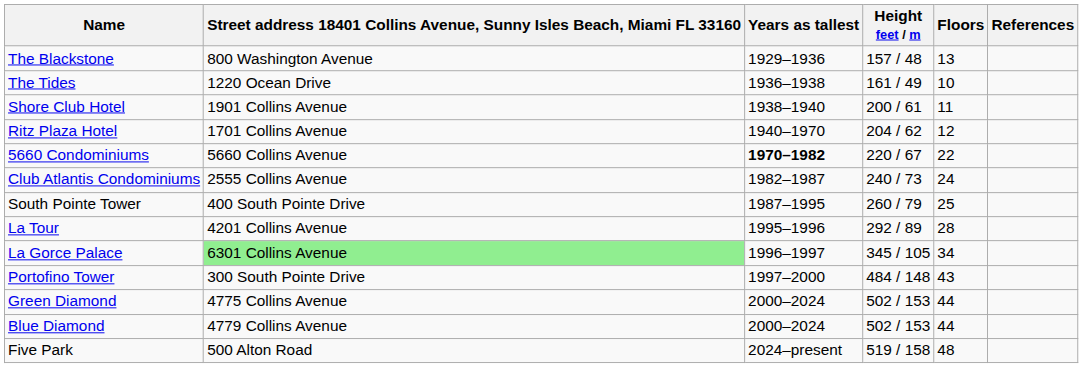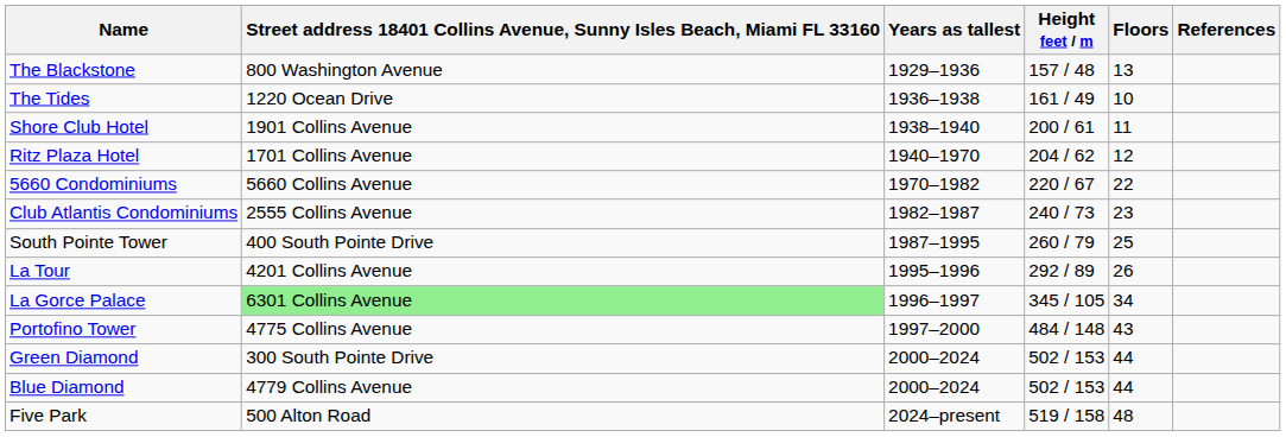 <table class="wikitable sortable">
 <tr>
 <th>Name</th>
 <th>Street address 18401 Collins Avenue, Sunny Isles Beach, Miami FL 33160</th>
 <th>Years as tallest</th>
 <th>Height<br><small><a href='#'>feet</a> / <a href='#'>m</a></small></th>
 <th>Floors</th>
 <th class="unsortable">References</th>
 </tr>
 <tr>
 <td><a href='#'>The Blackstone</a></td>
 <td>800 Washington Avenue</td>
 <td>1929–1936</td>
 <td>157 / 48</td>
 <td>13</td>
 <td></td>
 </tr>
 <tr>
 <td><a href='#'>The Tides</a></td>
 <td>1220 Ocean Drive</td>
 <td>1936–1938</td>
 <td>161 / 49</td>
 <td>10</td>
 <td></td>
 </tr>
 <tr>
 <td><a href='#'>Shore Club Hotel</a></td>
 <td>1901 Collins Avenue</td>
 <td>1938–1940</td>
 <td>200 / 61</td>
 <td>11</td>
 <td></td>
 </tr>
 <tr>
 <td><a href='#'>Ritz Plaza Hotel</a></td>
 <td>1701 Collins Avenue</td>
 <td>1940–1970</td>
 <td>204 / 62</td>
 <td>12</td>
 <td></td>
 </tr>
 <tr>
 <td><a href='#'>5660 Condominiums</a></td>
 <td>5660 Collins Avenue</td>
-<td><strong>1970–1982</strong></td>
+<td>1970–1982</td>
 <td>220 / 67</td>
 <td>22</td>
 <td></td>
 </tr>
 <tr>
 <td><a href='#'>Club Atlantis Condominiums</a></td>
 <td>2555 Collins Avenue</td>
 <td>1982–1987</td>
 <td>240 / 73</td>
-<td>24</td>
+<td>23</td>
 <td></td>
 </tr>
 <tr>
 <td>South Pointe Tower</td>
 <td>400 South Pointe Drive</td>
 <td>1987–1995</td>
 <td>260 / 79</td>
 <td>25</td>
 <td></td>
 </tr>
 <tr>
 <td><a href='#'>La Tour</a></td>
 <td>4201 Collins Avenue</td>
 <td>1995–1996</td>
 <td>292 / 89</td>
-<td>28</td>
+<td>26</td>
 <td></td>
 </tr>
 <tr>
 <td><a href='#'>La Gorce Palace</a></td>
 <td style="background: lightgreen;">6301 Collins Avenue</td>
 <td>1996–1997</td>
 <td>345 / 105</td>
 <td>34</td>
 <td></td>
 </tr>
 <tr>
 <td><a href='#'>Portofino Tower</a></td>
-<td>300 South Pointe Drive</td>
+<td>4775 Collins Avenue</td>
 <td>1997–2000</td>
 <td>484 / 148</td>
 <td>43</td>
 <td></td>
 </tr>
 <tr>
 <td><a href='#'>Green Diamond</a></td>
-<td>4775 Collins Avenue</td>
+<td>300 South Pointe Drive</td>
 <td>2000–2024</td>
 <td>502 / 153</td>
 <td>44</td>
 <td></td>
 </tr>
 <tr>
 <td><a href='#'>Blue Diamond</a></td>
 <td>4779 Collins Avenue</td>
 <td>2000–2024</td>
 <td>502 / 153</td>
 <td>44</td>
 <td></td>
 </tr>
 <tr>
 <td>Five Park</td>
 <td>500 Alton Road</td>
 <td>2024–present</td>
 <td>519 / 158</td>
 <td>48</td>
 <td></td>
 </tr>
 </table>
